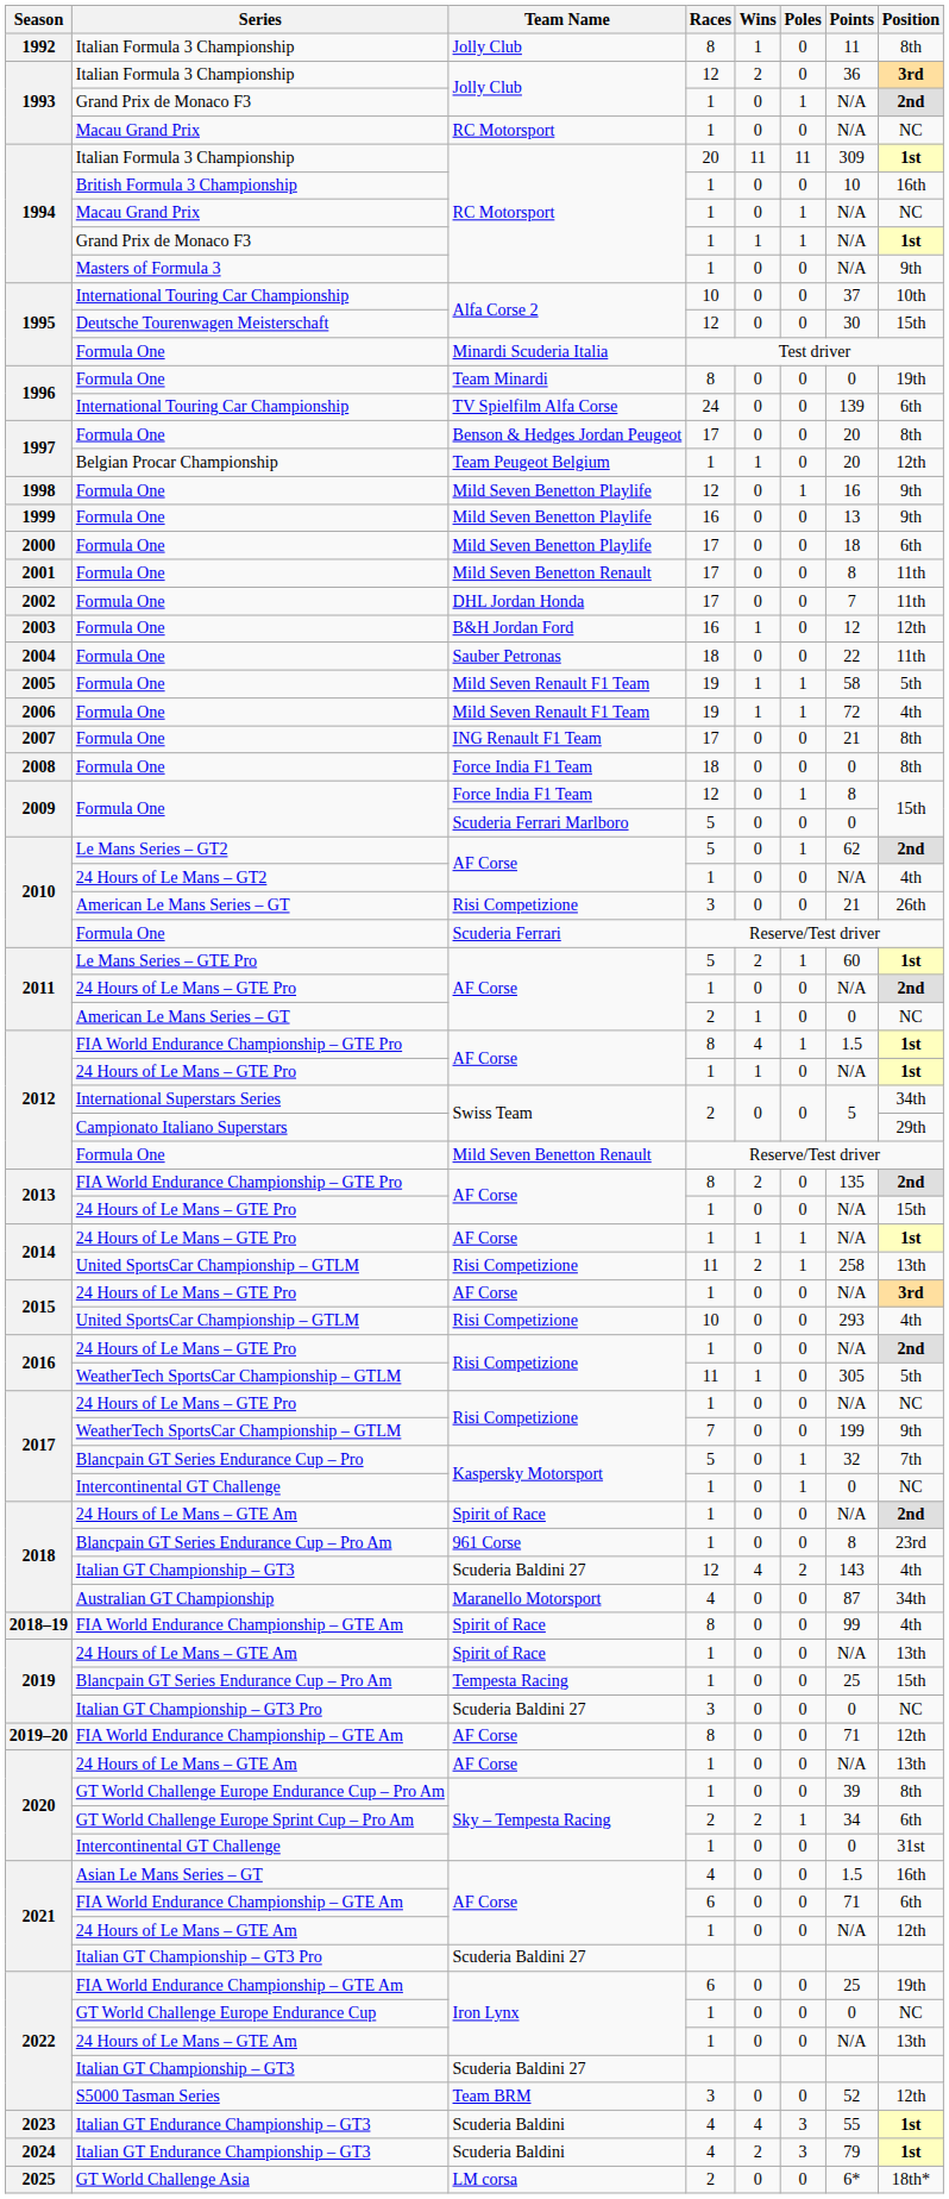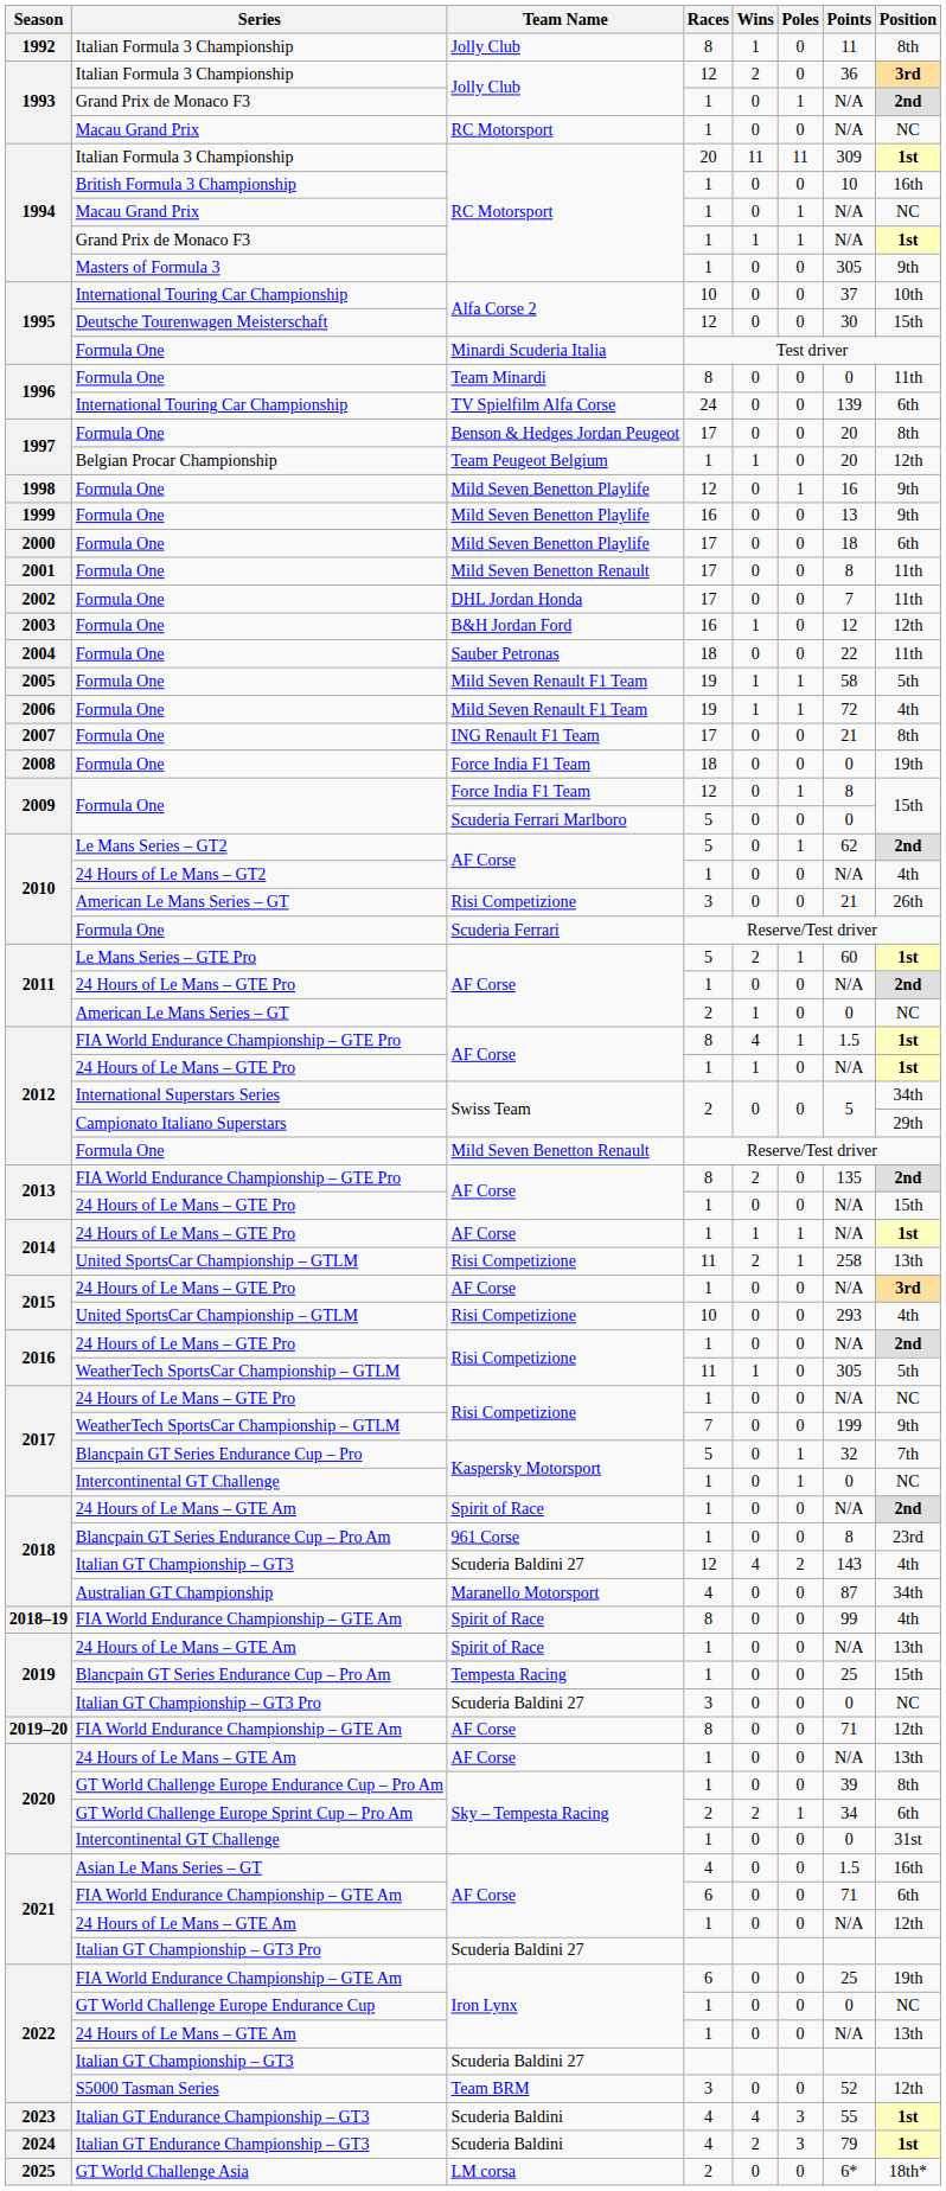 <table class="wikitable" style="font-size: 90%; text-align:center">
 <tr>
 <th>Season</th>
 <th>Series</th>
 <th>Team Name</th>
 <th>Races</th>
 <th>Wins</th>
 <th>Poles</th>
 <th>Points</th>
 <th>Position</th>
 </tr>
 <tr>
 <th style="text-align:center;"><strong>1992</strong></th>
 <td align=left>Italian Formula 3 Championship</td>
 <td align=left><a href='#'>Jolly Club</a></td>
 <td style="text-align:center;">8</td>
 <td style="text-align:center;">1</td>
 <td style="text-align:center;">0</td>
 <td style="text-align:center;">11</td>
 <td style="text-align:center;">8th</td>
 </tr>
 <tr>
 <th style="text-align:center;" rowspan="3"><strong>1993</strong></th>
 <td align=left>Italian Formula 3 Championship</td>
 <td rowspan="2" align=left><a href='#'>Jolly Club</a></td>
 <td style="text-align:center;">12</td>
 <td style="text-align:center;">2</td>
 <td style="text-align:center;">0</td>
 <td style="text-align:center;">36</td>
 <td style="text-align:center; background:#ffdf9f;"><strong>3rd</strong></td>
 </tr>
 <tr>
 <td align=left>Grand Prix de Monaco F3</td>
 <td style="text-align:center;">1</td>
 <td style="text-align:center;">0</td>
 <td style="text-align:center;">1</td>
 <td style="text-align:center;">N/A</td>
 <td style="text-align:center; background:#dfdfdf;"><strong>2nd</strong></td>
 </tr>
 <tr>
 <td align=left><a href='#'>Macau Grand Prix</a></td>
 <td align=left><a href='#'>RC Motorsport</a></td>
 <td style="text-align:center;">1</td>
 <td style="text-align:center;">0</td>
 <td style="text-align:center;">0</td>
 <td style="text-align:center;">N/A</td>
 <td style="text-align:center;">NC</td>
 </tr>
 <tr>
 <th style="text-align:center;" rowspan="5"><strong>1994</strong></th>
 <td align=left>Italian Formula 3 Championship</td>
 <td rowspan=5 align=left><a href='#'>RC Motorsport</a></td>
 <td style="text-align:center;">20</td>
 <td style="text-align:center;">11</td>
 <td style="text-align:center;">11</td>
 <td style="text-align:center;">309</td>
 <td style="text-align:center; background:#ffffbf;"><strong>1st</strong></td>
 </tr>
 <tr>
 <td align=left><a href='#'>British Formula 3 Championship</a></td>
 <td style="text-align:center;">1</td>
 <td style="text-align:center;">0</td>
 <td style="text-align:center;">0</td>
 <td style="text-align:center;">10</td>
 <td style="text-align:center;">16th</td>
 </tr>
 <tr>
 <td align=left><a href='#'>Macau Grand Prix</a></td>
 <td style="text-align:center;">1</td>
 <td style="text-align:center;">0</td>
 <td style="text-align:center;">1</td>
 <td style="text-align:center;">N/A</td>
 <td style="text-align:center;">NC</td>
 </tr>
 <tr>
 <td align=left>Grand Prix de Monaco F3</td>
 <td style="text-align:center;">1</td>
 <td style="text-align:center;">1</td>
 <td style="text-align:center;">1</td>
 <td style="text-align:center;">N/A</td>
 <td style="text-align:center; background:#ffffbf;"><strong>1st</strong></td>
 </tr>
 <tr>
 <td align=left><a href='#'>Masters of Formula 3</a></td>
 <td style="text-align:center;">1</td>
 <td style="text-align:center;">0</td>
 <td style="text-align:center;">0</td>
-<td style="text-align:center;">N/A</td>
+<td>305</td>
 <td style="text-align:center;">9th</td>
 </tr>
 <tr>
 <th rowspan="3" style="text-align:center;"><strong>1995</strong></th>
 <td align=left><a href='#'>International Touring Car Championship</a></td>
 <td rowspan=2 align=left><a href='#'>Alfa Corse 2</a></td>
 <td style="text-align:center;">10</td>
 <td style="text-align:center;">0</td>
 <td style="text-align:center;">0</td>
 <td style="text-align:center;">37</td>
 <td style="text-align:center;">10th</td>
 </tr>
 <tr>
 <td align=left><a href='#'>Deutsche Tourenwagen Meisterschaft</a></td>
 <td style="text-align:center;">12</td>
 <td style="text-align:center;">0</td>
 <td style="text-align:center;">0</td>
 <td style="text-align:center;">30</td>
 <td style="text-align:center;">15th</td>
 </tr>
 <tr>
 <td align=left><a href='#'>Formula One</a></td>
 <td align=left><a href='#'>Minardi Scuderia Italia</a></td>
 <td colspan="5">Test driver</td>
 </tr>
 <tr>
 <th style="text-align:center;" rowspan="2"><strong>1996</strong></th>
 <td align=left><a href='#'>Formula One</a></td>
 <td align=left><a href='#'>Team Minardi</a></td>
 <td style="text-align:center;">8</td>
 <td style="text-align:center;">0</td>
 <td style="text-align:center;">0</td>
 <td style="text-align:center;">0</td>
-<td style="text-align:center;">19th</td>
+<td style="text-align:center;">11th</td>
 </tr>
 <tr>
 <td align=left><a href='#'>International Touring Car Championship</a></td>
 <td align=left><a href='#'>TV Spielfilm Alfa Corse</a></td>
 <td style="text-align:center;">24</td>
 <td style="text-align:center;">0</td>
 <td style="text-align:center;">0</td>
 <td style="text-align:center;">139</td>
 <td style="text-align:center;">6th</td>
 </tr>
 <tr>
 <th style="text-align:center;" rowspan="2"><strong>1997</strong></th>
 <td align=left><a href='#'>Formula One</a></td>
 <td align=left nowrap><a href='#'>Benson & Hedges Jordan Peugeot</a></td>
 <td style="text-align:center;">17</td>
 <td style="text-align:center;">0</td>
 <td style="text-align:center;">0</td>
 <td style="text-align:center;">20</td>
 <td style="text-align:center;">8th</td>
 </tr>
 <tr>
 <td align=left>Belgian Procar Championship</td>
 <td align=left><a href='#'>Team Peugeot Belgium</a></td>
 <td style="text-align:center;">1</td>
 <td style="text-align:center;">1</td>
 <td style="text-align:center;">0</td>
 <td style="text-align:center;">20</td>
 <td style="text-align:center;">12th</td>
 </tr>
 <tr>
 <th style="text-align:center;"><strong>1998</strong></th>
 <td align=left><a href='#'>Formula One</a></td>
 <td align=left><a href='#'>Mild Seven Benetton Playlife</a></td>
 <td style="text-align:center;">12</td>
 <td style="text-align:center;">0</td>
 <td style="text-align:center;">1</td>
 <td style="text-align:center;">16</td>
 <td style="text-align:center;">9th</td>
 </tr>
 <tr>
 <th style="text-align:center;"><strong>1999</strong></th>
 <td align=left><a href='#'>Formula One</a></td>
 <td align=left><a href='#'>Mild Seven Benetton Playlife</a></td>
 <td style="text-align:center;">16</td>
 <td style="text-align:center;">0</td>
 <td style="text-align:center;">0</td>
 <td style="text-align:center;">13</td>
 <td style="text-align:center;">9th</td>
 </tr>
 <tr>
 <th style="text-align:center;"><strong>2000</strong></th>
 <td align=left><a href='#'>Formula One</a></td>
 <td align=left><a href='#'>Mild Seven Benetton Playlife</a></td>
 <td style="text-align:center;">17</td>
 <td style="text-align:center;">0</td>
 <td style="text-align:center;">0</td>
 <td style="text-align:center;">18</td>
 <td style="text-align:center;">6th</td>
 </tr>
 <tr>
 <th style="text-align:center;"><strong>2001</strong></th>
 <td align=left><a href='#'>Formula One</a></td>
 <td align=left><a href='#'>Mild Seven Benetton Renault</a></td>
 <td style="text-align:center;">17</td>
 <td style="text-align:center;">0</td>
 <td style="text-align:center;">0</td>
 <td style="text-align:center;">8</td>
 <td style="text-align:center;">11th</td>
 </tr>
 <tr>
 <th style="text-align:center;"><strong>2002</strong></th>
 <td align=left><a href='#'>Formula One</a></td>
 <td align=left><a href='#'>DHL Jordan Honda</a></td>
 <td style="text-align:center;">17</td>
 <td style="text-align:center;">0</td>
 <td style="text-align:center;">0</td>
 <td style="text-align:center;">7</td>
 <td style="text-align:center;">11th</td>
 </tr>
 <tr>
 <th style="text-align:center;"><strong>2003</strong></th>
 <td align=left><a href='#'>Formula One</a></td>
 <td align=left><a href='#'>B&H Jordan Ford</a></td>
 <td style="text-align:center;">16</td>
 <td style="text-align:center;">1</td>
 <td style="text-align:center;">0</td>
 <td style="text-align:center;">12</td>
 <td style="text-align:center;">12th</td>
 </tr>
 <tr>
 <th style="text-align:center;"><strong>2004</strong></th>
 <td align=left><a href='#'>Formula One</a></td>
 <td align=left><a href='#'>Sauber Petronas</a></td>
 <td style="text-align:center;">18</td>
 <td style="text-align:center;">0</td>
 <td style="text-align:center;">0</td>
 <td style="text-align:center;">22</td>
 <td style="text-align:center;">11th</td>
 </tr>
 <tr>
 <th style="text-align:center;"><strong>2005</strong></th>
 <td align=left><a href='#'>Formula One</a></td>
 <td align=left><a href='#'>Mild Seven Renault F1 Team</a></td>
 <td style="text-align:center;">19</td>
 <td style="text-align:center;">1</td>
 <td style="text-align:center;">1</td>
 <td style="text-align:center;">58</td>
 <td style="text-align:center;">5th</td>
 </tr>
 <tr>
 <th style="text-align:center;"><strong>2006</strong></th>
 <td align=left><a href='#'>Formula One</a></td>
 <td align=left><a href='#'>Mild Seven Renault F1 Team</a></td>
 <td style="text-align:center;">19</td>
 <td style="text-align:center;">1</td>
 <td style="text-align:center;">1</td>
 <td style="text-align:center;">72</td>
 <td style="text-align:center;">4th</td>
 </tr>
 <tr>
 <th style="text-align:center;"><strong>2007</strong></th>
 <td align=left><a href='#'>Formula One</a></td>
 <td align=left><a href='#'>ING Renault F1 Team</a></td>
 <td style="text-align:center;">17</td>
 <td style="text-align:center;">0</td>
 <td style="text-align:center;">0</td>
 <td style="text-align:center;">21</td>
 <td style="text-align:center;">8th</td>
 </tr>
 <tr>
 <th style="text-align:center;"><strong>2008</strong></th>
 <td align=left><a href='#'>Formula One</a></td>
 <td align=left><a href='#'>Force India F1 Team</a></td>
 <td style="text-align:center;">18</td>
 <td style="text-align:center;">0</td>
 <td style="text-align:center;">0</td>
 <td style="text-align:center;">0</td>
-<td style="text-align:center;">8th</td>
+<td style="text-align:center;">19th</td>
 </tr>
 <tr>
 <th style="text-align:center;" rowspan="2"><strong>2009</strong></th>
 <td rowspan=2 align=left><a href='#'>Formula One</a></td>
 <td align=left><a href='#'>Force India F1 Team</a></td>
 <td style="text-align:center;">12</td>
 <td style="text-align:center;">0</td>
 <td style="text-align:center;">1</td>
 <td style="text-align:center;">8</td>
 <td style="text-align:center;" rowspan="2">15th</td>
 </tr>
 <tr>
 <td align=left><a href='#'>Scuderia Ferrari Marlboro</a></td>
 <td style="text-align:center;">5</td>
 <td style="text-align:center;">0</td>
 <td style="text-align:center;">0</td>
 <td style="text-align:center;">0</td>
 </tr>
 <tr>
 <th rowspan="4" style="text-align:center;"><strong>2010</strong></th>
 <td align=left><a href='#'>Le Mans Series – GT2</a></td>
 <td rowspan=2 align=left><a href='#'>AF Corse</a></td>
 <td style="text-align:center;">5</td>
 <td style="text-align:center;">0</td>
 <td style="text-align:center;">1</td>
 <td style="text-align:center;">62</td>
 <td style="text-align:center; background:#dfdfdf;"><strong>2nd</strong></td>
 </tr>
 <tr>
 <td align=left><a href='#'>24 Hours of Le Mans – GT2</a></td>
 <td style="text-align:center;">1</td>
 <td>0</td>
 <td>0</td>
 <td>N/A</td>
 <td style="text-align:center;">4th</td>
 </tr>
 <tr>
 <td align=left><a href='#'>American Le Mans Series – GT</a></td>
 <td align=left><a href='#'>Risi Competizione</a></td>
 <td>3</td>
 <td>0</td>
 <td>0</td>
 <td>21</td>
 <td>26th</td>
 </tr>
 <tr>
 <td align=left><a href='#'>Formula One</a></td>
 <td align=left><a href='#'>Scuderia Ferrari</a></td>
 <td colspan="5">Reserve/Test driver</td>
 </tr>
 <tr>
 <th rowspan="3" style="text-align:center;"><strong>2011</strong></th>
 <td align=left><a href='#'>Le Mans Series – GTE Pro</a></td>
 <td rowspan="3" align=left><a href='#'>AF Corse</a></td>
 <td style="text-align:center;">5</td>
 <td style="text-align:center;">2</td>
 <td style="text-align:center;">1</td>
 <td style="text-align:center;">60</td>
 <td style="text-align:center; background:#ffffbf;"><strong>1st</strong></td>
 </tr>
 <tr>
 <td align=left><a href='#'>24 Hours of Le Mans – GTE Pro</a></td>
 <td style="text-align:center;">1</td>
 <td>0</td>
 <td>0</td>
 <td>N/A</td>
 <td style="text-align:center; background:#dfdfdf;"><strong>2nd</strong></td>
 </tr>
 <tr>
 <td align=left><a href='#'>American Le Mans Series – GT</a></td>
 <td>2</td>
 <td>1</td>
 <td>0</td>
 <td>0</td>
 <td>NC</td>
 </tr>
 <tr>
 <th rowspan="5" style="text-align:center;"><strong>2012</strong></th>
 <td align=left><a href='#'>FIA World Endurance Championship – GTE Pro</a></td>
 <td rowspan="2" align=left><a href='#'>AF Corse</a></td>
 <td style="text-align:center;">8</td>
 <td style="text-align:center;">4</td>
 <td style="text-align:center;">1</td>
 <td>1.5</td>
 <td style="text-align:center; background:#ffffbf;"><strong>1st</strong></td>
 </tr>
 <tr>
 <td align=left><a href='#'>24 Hours of Le Mans – GTE Pro</a></td>
 <td style="text-align:center;">1</td>
 <td>1</td>
 <td>0</td>
 <td>N/A</td>
 <td style="text-align:center; background:#ffffbf;"><strong>1st</strong></td>
 </tr>
 <tr>
 <td align=left><a href='#'>International Superstars Series</a></td>
 <td rowspan="2" align=left>Swiss Team</td>
 <td rowspan="2" style="text-align:center;">2</td>
 <td rowspan="2" style="text-align:center;">0</td>
 <td rowspan="2" style="text-align:center;">0</td>
 <td rowspan="2" style="text-align:center;">5</td>
 <td style="text-align:center;">34th</td>
 </tr>
 <tr>
 <td align=left><a href='#'>Campionato Italiano Superstars</a></td>
 <td>29th</td>
 </tr>
 <tr>
 <td align=left><a href='#'>Formula One</a></td>
 <td align=left><a href='#'>Mild Seven Benetton Renault</a></td>
 <td colspan="5">Reserve/Test driver</td>
 </tr>
 <tr>
 <th rowspan="2" style="text-align:center;"><strong>2013</strong></th>
 <td align=left><a href='#'>FIA World Endurance Championship – GTE Pro</a></td>
 <td rowspan="2" align=left><a href='#'>AF Corse</a></td>
 <td style="text-align:center;">8</td>
 <td style="text-align:center;">2</td>
 <td style="text-align:center;">0</td>
 <td style="text-align:center;">135</td>
 <td style="text-align:center; background:#dfdfdf;"><strong>2nd</strong></td>
 </tr>
 <tr>
 <td align=left><a href='#'>24 Hours of Le Mans – GTE Pro</a></td>
 <td style="text-align:center;">1</td>
 <td>0</td>
 <td>0</td>
 <td>N/A</td>
 <td style="text-align:center;">15th</td>
 </tr>
 <tr>
 <th rowspan="2">2014</th>
 <td align=left><a href='#'>24 Hours of Le Mans – GTE Pro</a></td>
 <td align=left><a href='#'>AF Corse</a></td>
 <td>1</td>
 <td>1</td>
 <td>1</td>
 <td>N/A</td>
 <td style="text-align:center; background:#ffffbf;"><strong>1st</strong></td>
 </tr>
 <tr>
 <td align=left><a href='#'>United SportsCar Championship – GTLM</a></td>
 <td align=left><a href='#'>Risi Competizione</a></td>
 <td>11</td>
 <td>2</td>
 <td>1</td>
 <td>258</td>
 <td>13th</td>
 </tr>
 <tr>
 <th rowspan="2">2015</th>
 <td align=left><a href='#'>24 Hours of Le Mans – GTE Pro</a></td>
 <td align=left><a href='#'>AF Corse</a></td>
 <td>1</td>
 <td>0</td>
 <td>0</td>
 <td>N/A</td>
 <td style="text-align:center; background:#ffdf9f;"><strong>3rd</strong></td>
 </tr>
 <tr>
 <td align=left><a href='#'>United SportsCar Championship – GTLM</a></td>
 <td align=left><a href='#'>Risi Competizione</a></td>
 <td>10</td>
 <td>0</td>
 <td>0</td>
 <td>293</td>
 <td>4th</td>
 </tr>
 <tr>
 <th rowspan="2">2016</th>
 <td align=left><a href='#'>24 Hours of Le Mans – GTE Pro</a></td>
 <td rowspan="2" align=left><a href='#'>Risi Competizione</a></td>
 <td>1</td>
 <td>0</td>
 <td>0</td>
 <td>N/A</td>
 <td style="text-align:center; background:#dfdfdf;"><strong>2nd</strong></td>
 </tr>
 <tr>
 <td align=left><a href='#'>WeatherTech SportsCar Championship – GTLM</a></td>
 <td>11</td>
 <td>1</td>
 <td>0</td>
 <td>305</td>
 <td>5th</td>
 </tr>
 <tr>
 <th rowspan="4">2017</th>
 <td align=left><a href='#'>24 Hours of Le Mans – GTE Pro</a></td>
 <td rowspan="2" align=left><a href='#'>Risi Competizione</a></td>
 <td>1</td>
 <td>0</td>
 <td>0</td>
 <td>N/A</td>
 <td>NC</td>
 </tr>
 <tr>
 <td align=left><a href='#'>WeatherTech SportsCar Championship – GTLM</a></td>
 <td>7</td>
 <td>0</td>
 <td>0</td>
 <td>199</td>
 <td>9th</td>
 </tr>
 <tr>
 <td align=left><a href='#'>Blancpain GT Series Endurance Cup – Pro</a></td>
 <td rowspan="2" align="left"><a href='#'>Kaspersky Motorsport</a></td>
 <td>5</td>
 <td>0</td>
 <td>1</td>
 <td>32</td>
 <td>7th</td>
 </tr>
 <tr>
 <td align=left><a href='#'>Intercontinental GT Challenge</a></td>
 <td>1</td>
 <td>0</td>
 <td>1</td>
 <td>0</td>
 <td>NC</td>
 </tr>
 <tr>
 <th rowspan="4">2018</th>
 <td align=left><a href='#'>24 Hours of Le Mans – GTE Am</a></td>
 <td align=left><a href='#'>Spirit of Race</a></td>
 <td>1</td>
 <td>0</td>
 <td>0</td>
 <td>N/A</td>
 <td style="text-align:center; background:#dfdfdf;"><strong>2nd</strong></td>
 </tr>
 <tr>
 <td align=left><a href='#'>Blancpain GT Series Endurance Cup – Pro Am</a></td>
 <td align=left><a href='#'>961 Corse</a></td>
 <td>1</td>
 <td>0</td>
 <td>0</td>
 <td>8</td>
 <td>23rd</td>
 </tr>
 <tr>
 <td align=left><a href='#'>Italian GT Championship – GT3</a></td>
 <td align=left>Scuderia Baldini 27</td>
 <td>12</td>
 <td>4</td>
 <td>2</td>
 <td>143</td>
 <td>4th</td>
 </tr>
 <tr>
 <td align=left><a href='#'>Australian GT Championship</a></td>
 <td align=left><a href='#'>Maranello Motorsport</a></td>
 <td>4</td>
 <td>0</td>
 <td>0</td>
 <td>87</td>
 <td>34th</td>
 </tr>
 <tr>
 <th>2018–19</th>
 <td align=left><a href='#'>FIA World Endurance Championship – GTE Am</a></td>
 <td align=left><a href='#'>Spirit of Race</a></td>
 <td>8</td>
 <td>0</td>
 <td>0</td>
 <td>99</td>
 <td>4th</td>
 </tr>
 <tr>
 <th rowspan="3">2019</th>
 <td align=left><a href='#'>24 Hours of Le Mans – GTE Am</a></td>
 <td align=left><a href='#'>Spirit of Race</a></td>
 <td>1</td>
 <td>0</td>
 <td>0</td>
 <td>N/A</td>
 <td>13th</td>
 </tr>
 <tr>
 <td align=left><a href='#'>Blancpain GT Series Endurance Cup – Pro Am</a></td>
 <td align=left><a href='#'>Tempesta Racing</a></td>
 <td>1</td>
 <td>0</td>
 <td>0</td>
 <td>25</td>
 <td>15th</td>
 </tr>
 <tr>
 <td align=left><a href='#'>Italian GT Championship – GT3 Pro</a></td>
 <td align=left>Scuderia Baldini 27</td>
 <td>3</td>
 <td>0</td>
 <td>0</td>
 <td>0</td>
 <td>NC</td>
 </tr>
 <tr>
 <th nowrap>2019–20</th>
 <td align=left nowrap><a href='#'>FIA World Endurance Championship – GTE Am</a></td>
 <td align=left><a href='#'>AF Corse</a></td>
 <td>8</td>
 <td>0</td>
 <td>0</td>
 <td>71</td>
 <td>12th</td>
 </tr>
 <tr>
 <th rowspan="4">2020</th>
 <td align=left><a href='#'>24 Hours of Le Mans – GTE Am</a></td>
 <td align=left><a href='#'>AF Corse</a></td>
 <td>1</td>
 <td>0</td>
 <td>0</td>
 <td>N/A</td>
 <td>13th</td>
 </tr>
 <tr>
 <td align=left nowrap><a href='#'>GT World Challenge Europe Endurance Cup – Pro Am</a></td>
 <td rowspan="3" align="left"><a href='#'>Sky – Tempesta Racing</a></td>
 <td>1</td>
 <td>0</td>
 <td>0</td>
 <td>39</td>
 <td>8th</td>
 </tr>
 <tr>
 <td align=left><a href='#'>GT World Challenge Europe Sprint Cup – Pro Am</a></td>
 <td>2</td>
 <td>2</td>
 <td>1</td>
 <td>34</td>
 <td>6th</td>
 </tr>
 <tr>
 <td align=left><a href='#'>Intercontinental GT Challenge</a></td>
 <td>1</td>
 <td>0</td>
 <td>0</td>
 <td>0</td>
 <td>31st</td>
 </tr>
 <tr>
 <th rowspan="4">2021</th>
 <td align=left><a href='#'>Asian Le Mans Series – GT</a></td>
 <td rowspan="3" align=left><a href='#'>AF Corse</a></td>
 <td>4</td>
 <td>0</td>
 <td>0</td>
 <td>1.5</td>
 <td>16th</td>
 </tr>
 <tr>
 <td align=left><a href='#'>FIA World Endurance Championship – GTE Am</a></td>
 <td>6</td>
 <td>0</td>
 <td>0</td>
 <td>71</td>
 <td>6th</td>
 </tr>
 <tr>
 <td align=left><a href='#'>24 Hours of Le Mans – GTE Am</a></td>
 <td>1</td>
 <td>0</td>
 <td>0</td>
 <td>N/A</td>
 <td>12th</td>
 </tr>
 <tr>
 <td align=left><a href='#'>Italian GT Championship – GT3 Pro</a></td>
 <td align=left>Scuderia Baldini 27</td>
 <td></td>
 <td></td>
 <td></td>
 <td></td>
 <td></td>
 </tr>
 <tr>
 <th rowspan="5">2022</th>
 <td align=left><a href='#'>FIA World Endurance Championship – GTE Am</a></td>
 <td rowspan="3" align="left"><a href='#'>Iron Lynx</a></td>
 <td>6</td>
 <td>0</td>
 <td>0</td>
 <td>25</td>
 <td>19th</td>
 </tr>
 <tr>
 <td align=left><a href='#'>GT World Challenge Europe Endurance Cup</a></td>
 <td>1</td>
 <td>0</td>
 <td>0</td>
 <td>0</td>
 <td>NC</td>
 </tr>
 <tr>
 <td align=left><a href='#'>24 Hours of Le Mans – GTE Am</a></td>
 <td>1</td>
 <td>0</td>
 <td>0</td>
 <td>N/A</td>
 <td>13th</td>
 </tr>
 <tr>
 <td align=left><a href='#'>Italian GT Championship – GT3</a></td>
 <td align=left>Scuderia Baldini 27</td>
 <td></td>
 <td></td>
 <td></td>
 <td></td>
 <td></td>
 </tr>
 <tr>
 <td align=left><a href='#'>S5000 Tasman Series</a></td>
 <td align=left><a href='#'>Team BRM</a></td>
 <td>3</td>
 <td>0</td>
 <td>0</td>
 <td>52</td>
 <td>12th</td>
 </tr>
 <tr>
 <th>2023</th>
 <td align=left><a href='#'>Italian GT Endurance Championship – GT3</a></td>
 <td align=left>Scuderia Baldini</td>
 <td>4</td>
 <td>4</td>
 <td>3</td>
 <td>55</td>
 <td style="background:#FFFFBF;"><strong>1st</strong></td>
 </tr>
 <tr>
 <th>2024</th>
 <td align=left><a href='#'>Italian GT Endurance Championship – GT3</a></td>
 <td align=left>Scuderia Baldini</td>
 <td>4</td>
 <td>2</td>
 <td>3</td>
 <td>79</td>
 <td style="background:#FFFFBF;"><strong>1st</strong></td>
 </tr>
 <tr>
 <th>2025</th>
 <td align=left><a href='#'>GT World Challenge Asia</a></td>
 <td align=left><a href='#'>LM corsa</a></td>
 <td>2</td>
 <td>0</td>
 <td>0</td>
 <td>6*</td>
 <td style="background:#;">18th*</td>
 </tr>
 </table>
